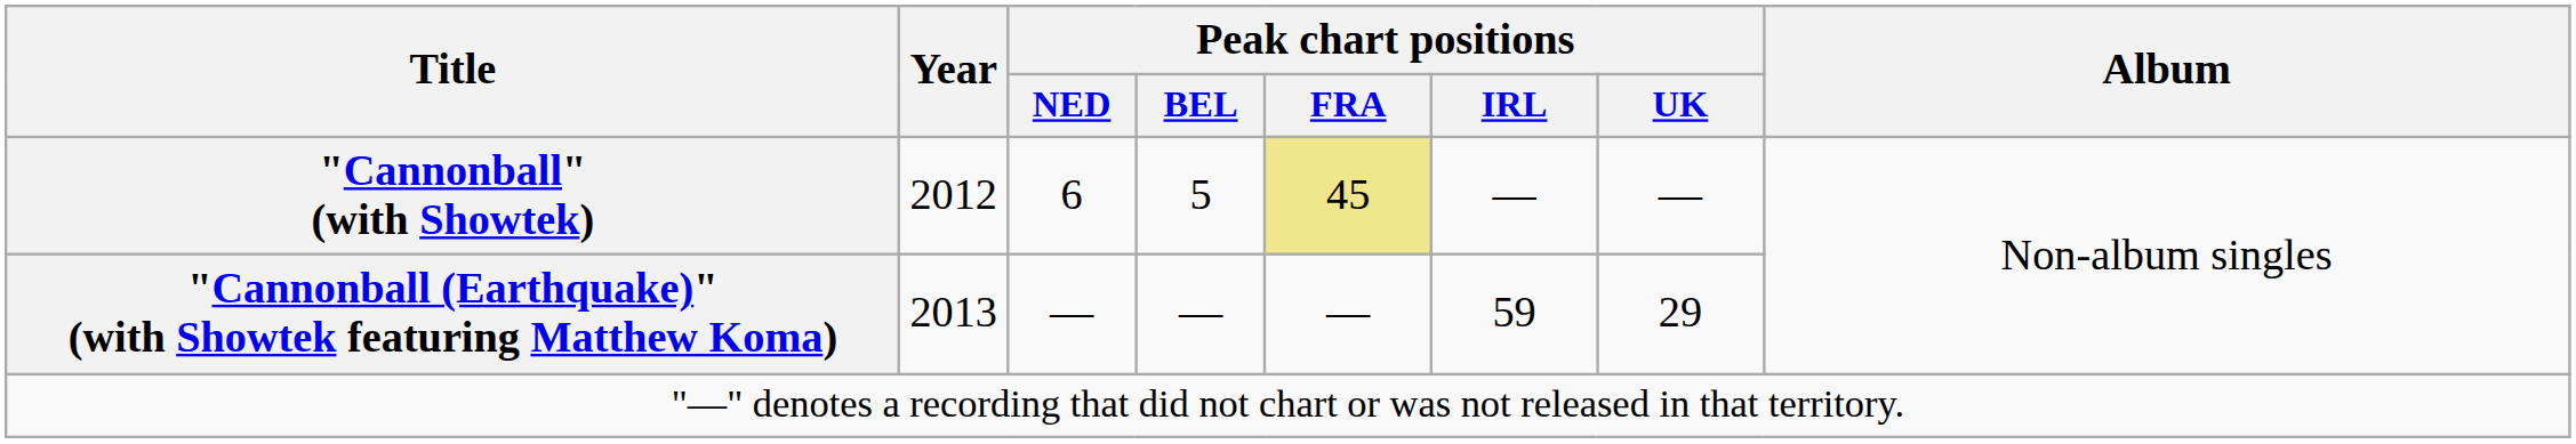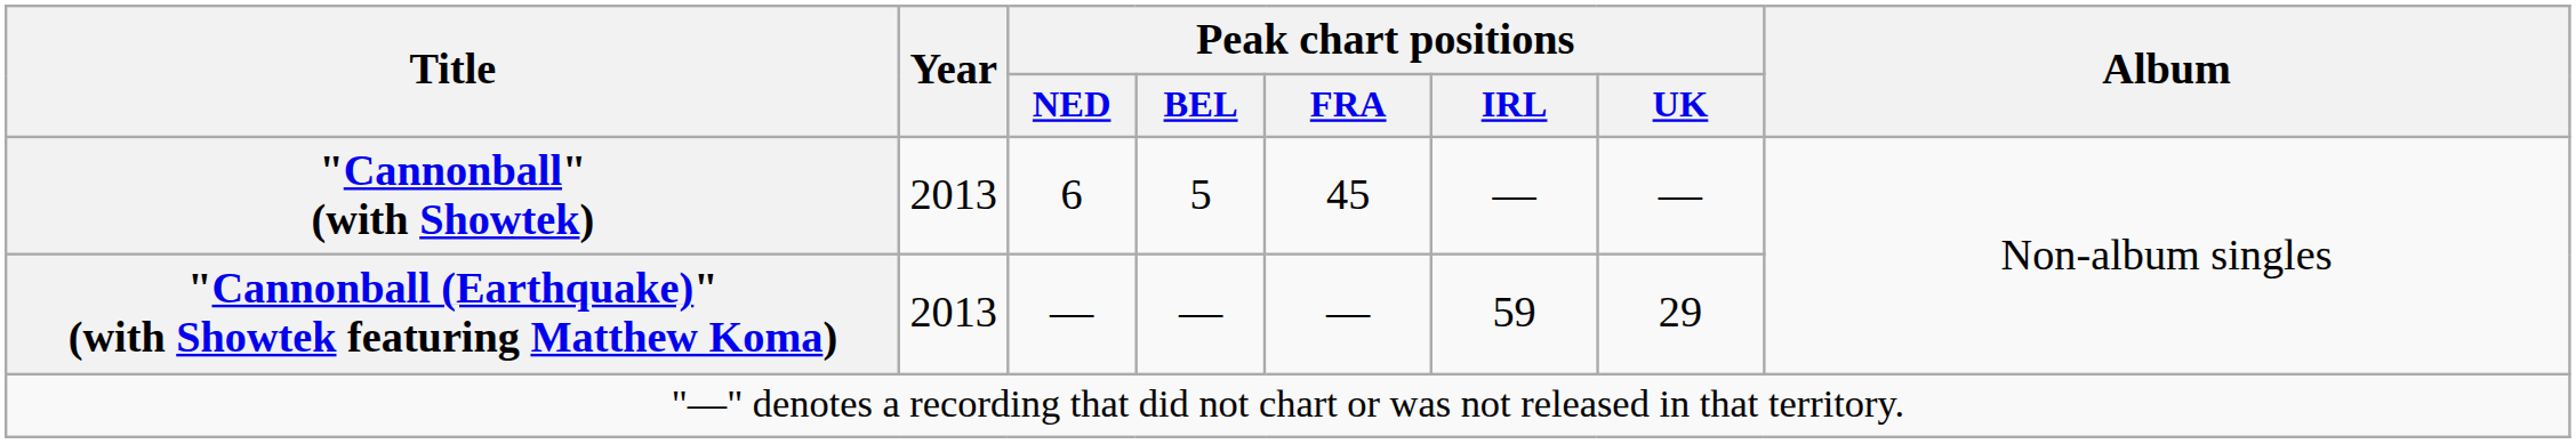 <table class="wikitable plainrowheaders" style="text-align:center;" border="1">
 <tr>
 <th scope="col" rowspan="2" style="width:20em;">Title</th>
 <th scope="col" rowspan="2" style="width:1em;">Year</th>
 <th scope="col" colspan="5">Peak chart positions</th>
 <th scope="col" rowspan="2" style="width:18em;">Album</th>
 </tr>
 <tr>
 <th scope="col" style="width:3em;font-size:85%;"><a href='#'>NED</a></th>
 <th scope="col" style="width:3em;font-size:85%;"><a href='#'>BEL</a></th>
 <th scope="col" style="width:4em;font-size:85%;"><a href='#'>FRA</a></th>
 <th scope="col" style="width:4em;font-size:85%;"><a href='#'>IRL</a></th>
 <th scope="col" style="width:4em;font-size:85%;"><a href='#'>UK</a></th>
 </tr>
 <tr>
 <th scope="row">"<a href='#'>Cannonball</a>"<br><span>(with <a href='#'>Showtek</a>)</span></th>
-<td rowspan="1">2012</td>
+<td rowspan="1">2013</td>
 <td>6</td>
 <td>5</td>
-<td style="background: khaki;">45</td>
+<td>45</td>
 <td>—</td>
 <td>—</td>
 <td rowspan="2">Non-album singles</td>
 </tr>
 <tr>
 <th scope="row">"<a href='#'>Cannonball (Earthquake)</a>"<br><span>(with <a href='#'>Showtek</a> featuring <a href='#'>Matthew Koma</a>)</span></th>
 <td rowspan="1">2013</td>
 <td>—</td>
 <td>—</td>
 <td>—</td>
 <td>59</td>
 <td>29</td>
 </tr>
 <tr>
 <td colspan="13" style="font-size:90%">"—" denotes a recording that did not chart or was not released in that territory.</td>
 </tr>
 </table>
